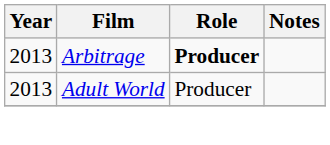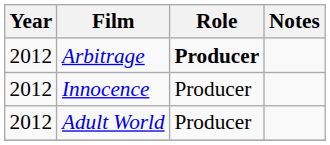 <table class="wikitable sortable">
 <tr>
 <th>Year</th>
 <th>Film</th>
 <th>Role</th>
 <th>Notes</th>
 </tr>
 <tr>
-<td>2013</td>
+<td>2012</td>
 <td><em><a href='#'>Arbitrage</a></em></td>
 <td><strong>Producer</strong></td>
 <td></td>
 </tr>
 <tr>
-<td>2013</td>
+<td>2012</td>
+<td><em><a href='#'>Innocence</a></em></td>
+<td>Producer</td>
+<td></td>
+</tr>
+<tr>
+<td>2012</td>
 <td><em><a href='#'>Adult World</a></em></td>
 <td>Producer</td>
 <td></td>
 </tr>
 <tr>
 </tr>
 </table>
